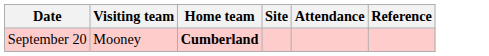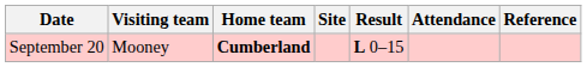 <table class="wikitable" style="font-size:95%;">
 <tr>
 <th>Date</th>
 <th>Visiting team</th>
 <th>Home team</th>
 <th>Site</th>
+<th>Result</th>
 <th>Attendance</th>
 <th class="unsortable">Reference</th>
 </tr>
 <tr bgcolor=ffcccc>
 <td>September 20</td>
 <td>Mooney</td>
 <td><strong>Cumberland</strong></td>
 <td></td>
+<td><strong>L</strong> 0–15</td>
 <td></td>
 <td></td>
 </tr>
 </table>
